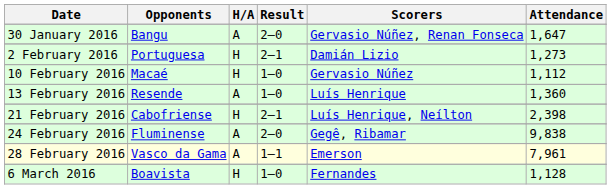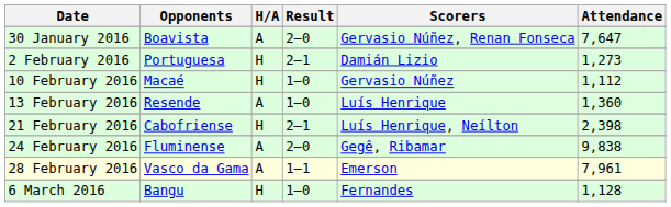 <table class="wikitable">
 <tr>
 <th>Date</th>
 <th>Opponents</th>
 <th>H/A</th>
 <th>Result</th>
 <th>Scorers</th>
 <th>Attendance</th>
 </tr>
 <tr>
 </tr>
 <tr bgcolor="#ddffdd">
 <td>30 January 2016</td>
-<td><a href='#'>Bangu</a></td>
+<td><a href='#'>Boavista</a></td>
 <td>A</td>
 <td>2–0</td>
 <td><a href='#'>Gervasio Núñez</a>, <a href='#'>Renan Fonseca</a></td>
-<td>1,647</td>
+<td>7,647</td>
 </tr>
 <tr>
 </tr>
 <tr bgcolor="#ddffdd">
 <td>2 February 2016</td>
 <td><a href='#'>Portuguesa</a></td>
 <td>H</td>
 <td>2–1</td>
 <td><a href='#'>Damián Lizio</a></td>
 <td>1,273</td>
 </tr>
 <tr>
 </tr>
 <tr bgcolor="#ddffdd">
 <td>10 February 2016</td>
 <td><a href='#'>Macaé</a></td>
 <td>H</td>
 <td>1–0</td>
 <td><a href='#'>Gervasio Núñez</a></td>
 <td>1,112</td>
 </tr>
 <tr>
 </tr>
 <tr bgcolor="#ddffdd">
 <td>13 February 2016</td>
 <td><a href='#'>Resende</a></td>
 <td>A</td>
 <td>1–0</td>
 <td><a href='#'>Luís Henrique</a></td>
 <td>1,360</td>
 </tr>
 <tr>
 </tr>
 <tr bgcolor="#ddffdd">
 <td>21 February 2016</td>
 <td><a href='#'>Cabofriense</a></td>
 <td>H</td>
 <td>2–1</td>
 <td><a href='#'>Luís Henrique</a>, <a href='#'>Neílton</a></td>
 <td>2,398</td>
 </tr>
 <tr>
 </tr>
 <tr bgcolor="#ddffdd">
 <td>24 February 2016</td>
 <td><a href='#'>Fluminense</a></td>
 <td>A</td>
 <td>2–0</td>
 <td><a href='#'>Gegê</a>, <a href='#'>Ribamar</a></td>
 <td>9,838</td>
 </tr>
 <tr>
 </tr>
 <tr bgcolor="#ffffdd">
 <td>28 February 2016</td>
 <td><a href='#'>Vasco da Gama</a></td>
 <td>A</td>
 <td>1–1</td>
 <td><a href='#'>Emerson</a></td>
 <td>7,961</td>
 </tr>
 <tr>
 </tr>
 <tr bgcolor="#ddffdd">
 <td>6 March 2016</td>
-<td><a href='#'>Boavista</a></td>
+<td><a href='#'>Bangu</a></td>
 <td>H</td>
 <td>1–0</td>
 <td><a href='#'>Fernandes</a></td>
 <td>1,128</td>
 </tr>
 </table>
